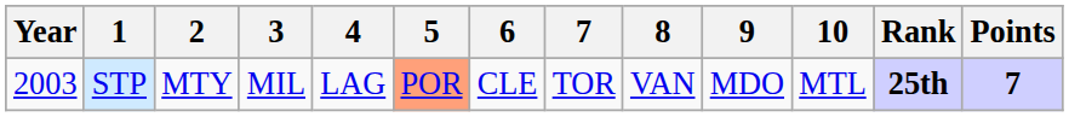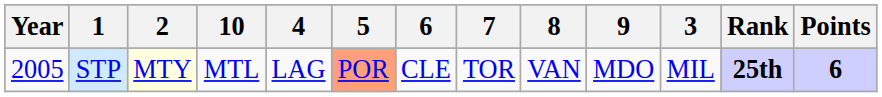 <table class="wikitable" style="text-align:center; font-size:95%">
 <tr>
 <th>Year</th>
 <th>1</th>
 <th>2</th>
-<th>3</th>
+<th>10</th>
 <th>4</th>
 <th>5</th>
 <th>6</th>
 <th>7</th>
 <th>8</th>
 <th>9</th>
-<th>10</th>
+<th>3</th>
 <th>Rank</th>
 <th>Points</th>
 </tr>
 <tr>
-<td><a href='#'>2003</a></td>
+<td><a href='#'>2005</a></td>
 <td style="background:#CFEAFF;"><a href='#'>STP</a><br></td>
-<td><a href='#'>MTY</a></td>
-<td><a href='#'>MIL</a></td>
+<td style="background: lightyellow;"><a href='#'>MTY</a></td>
+<td><a href='#'>MTL</a></td>
 <td><a href='#'>LAG</a></td>
 <td style="background: lightsalmon;"><a href='#'>POR</a></td>
 <td><a href='#'>CLE</a></td>
 <td><a href='#'>TOR</a></td>
 <td><a href='#'>VAN</a></td>
 <td><a href='#'>MDO</a></td>
-<td><a href='#'>MTL</a></td>
+<td><a href='#'>MIL</a></td>
 <td style="background:#CFCFFF;"><strong>25th</strong></td>
-<td style="background:#CFCFFF;"><strong>7</strong></td>
+<td style="background:#CFCFFF;"><strong>6</strong></td>
 </tr>
 </table>
